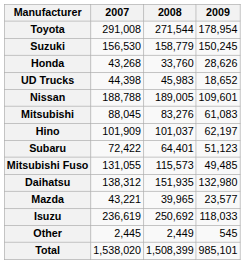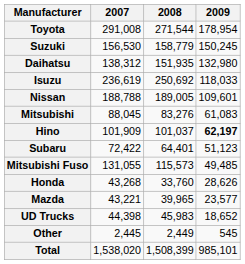 <table class="wikitable sortable" style="text-align:right">
 <tr>
 <th>Manufacturer</th>
 <th>2007</th>
 <th>2008</th>
 <th>2009</th>
 </tr>
 <tr>
 <th>Toyota</th>
 <td>291,008</td>
 <td>271,544</td>
 <td>178,954</td>
 </tr>
 <tr>
 <th>Suzuki</th>
 <td>156,530</td>
 <td>158,779</td>
 <td>150,245</td>
 </tr>
 <tr>
-<th>Honda</th>
-<td>43,268</td>
-<td>33,760</td>
-<td>28,626</td>
+<th>Daihatsu</th>
+<td>138,312</td>
+<td>151,935</td>
+<td>132,980</td>
 </tr>
 <tr>
-<th>UD Trucks</th>
-<td>44,398</td>
-<td>45,983</td>
-<td>18,652</td>
+<th>Isuzu</th>
+<td>236,619</td>
+<td>250,692</td>
+<td>118,033</td>
 </tr>
 <tr>
 <th>Nissan</th>
 <td>188,788</td>
 <td>189,005</td>
 <td>109,601</td>
 </tr>
 <tr>
 <th>Mitsubishi</th>
 <td>88,045</td>
 <td>83,276</td>
 <td>61,083</td>
 </tr>
 <tr>
 <th>Hino</th>
 <td>101,909</td>
 <td>101,037</td>
-<td>62,197</td>
+<td><strong>62,197</strong></td>
 </tr>
 <tr>
 <th>Subaru</th>
 <td>72,422</td>
 <td>64,401</td>
 <td>51,123</td>
 </tr>
 <tr>
 <th>Mitsubishi Fuso</th>
 <td>131,055</td>
 <td>115,573</td>
 <td>49,485</td>
 </tr>
 <tr>
-<th>Daihatsu</th>
-<td>138,312</td>
-<td>151,935</td>
-<td>132,980</td>
+<th>Honda</th>
+<td>43,268</td>
+<td>33,760</td>
+<td>28,626</td>
 </tr>
 <tr>
 <th>Mazda</th>
 <td>43,221</td>
 <td>39,965</td>
 <td>23,577</td>
 </tr>
 <tr>
-<th>Isuzu</th>
-<td>236,619</td>
-<td>250,692</td>
-<td>118,033</td>
+<th>UD Trucks</th>
+<td>44,398</td>
+<td>45,983</td>
+<td>18,652</td>
 </tr>
 <tr>
 <th>Other</th>
 <td>2,445</td>
 <td>2,449</td>
 <td>545</td>
 </tr>
 <tr class="sortbottom">
 <th>Total</th>
 <td>1,538,020</td>
 <td>1,508,399</td>
 <td>985,101</td>
 </tr>
 </table>
